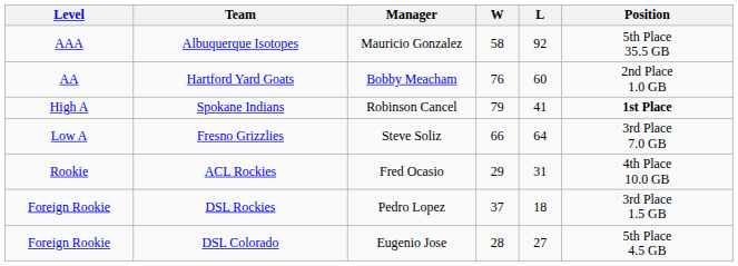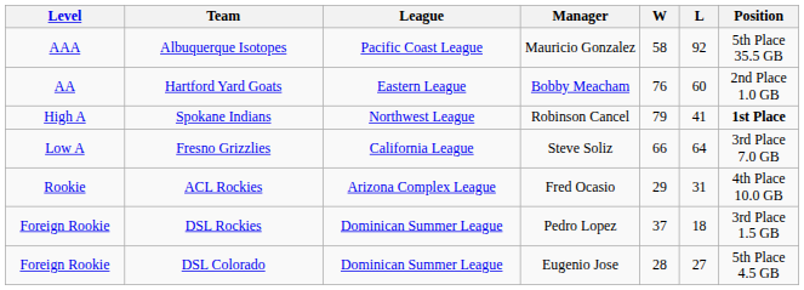 <table class="wikitable" style="width:70%; text-align:center;">
 <tr>
 <th style="width:15%;"><a href='#'>Level</a></th>
 <th style="width:25%;">Team</th>
+<th style="width:25%;">League</th>
 <th style="width:15%;">Manager</th>
 <th style="width:5%;">W</th>
 <th style="width:5%;">L</th>
 <th style="width:20%;">Position</th>
 </tr>
 <tr>
 <td><a href='#'>AAA</a></td>
 <td><a href='#'>Albuquerque Isotopes</a></td>
+<td><a href='#'>Pacific Coast League</a><br></td>
 <td>Mauricio Gonzalez</td>
 <td>58</td>
 <td>92</td>
 <td>5th Place<br>35.5 GB</td>
 </tr>
 <tr>
 <td><a href='#'>AA</a></td>
 <td><a href='#'>Hartford Yard Goats</a></td>
+<td><a href='#'>Eastern League</a><br></td>
 <td><a href='#'>Bobby Meacham</a></td>
 <td>76</td>
 <td>60</td>
 <td>2nd Place<br>1.0 GB</td>
 </tr>
 <tr>
 <td><a href='#'>High A</a></td>
 <td><a href='#'>Spokane Indians</a></td>
+<td><a href='#'>Northwest League</a></td>
 <td>Robinson Cancel</td>
 <td>79</td>
 <td>41</td>
 <td><strong>1st Place</strong></td>
 </tr>
 <tr>
 <td><a href='#'>Low A</a></td>
 <td><a href='#'>Fresno Grizzlies</a></td>
+<td><a href='#'>California League</a><br></td>
 <td>Steve Soliz</td>
 <td>66</td>
 <td>64</td>
 <td>3rd Place<br>7.0 GB</td>
 </tr>
 <tr>
 <td><a href='#'>Rookie</a></td>
 <td><a href='#'>ACL Rockies</a></td>
+<td><a href='#'>Arizona Complex League</a><br></td>
 <td>Fred Ocasio</td>
 <td>29</td>
 <td>31</td>
 <td>4th Place<br>10.0 GB</td>
 </tr>
 <tr>
 <td><a href='#'>Foreign Rookie</a></td>
 <td><a href='#'>DSL Rockies</a></td>
+<td><a href='#'>Dominican Summer League</a><br></td>
 <td>Pedro Lopez</td>
 <td>37</td>
 <td>18</td>
 <td>3rd Place<br>1.5 GB</td>
 </tr>
 <tr>
 <td><a href='#'>Foreign Rookie</a></td>
 <td><a href='#'>DSL Colorado</a></td>
+<td><a href='#'>Dominican Summer League</a><br></td>
 <td>Eugenio Jose</td>
 <td>28</td>
 <td>27</td>
 <td>5th Place<br>4.5 GB</td>
 </tr>
 </table>
